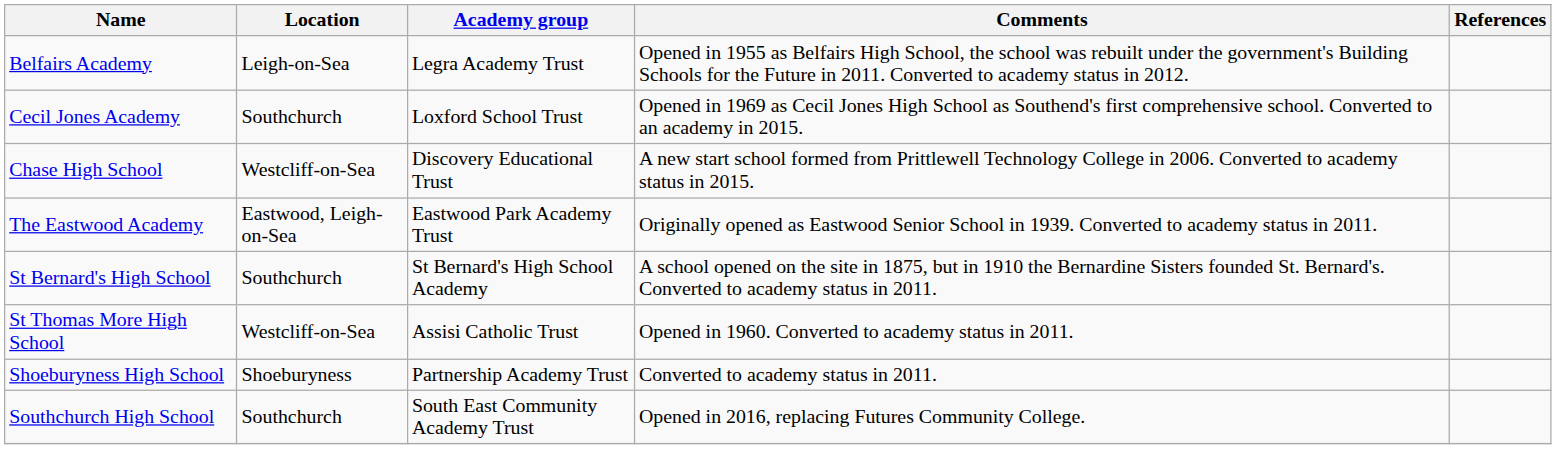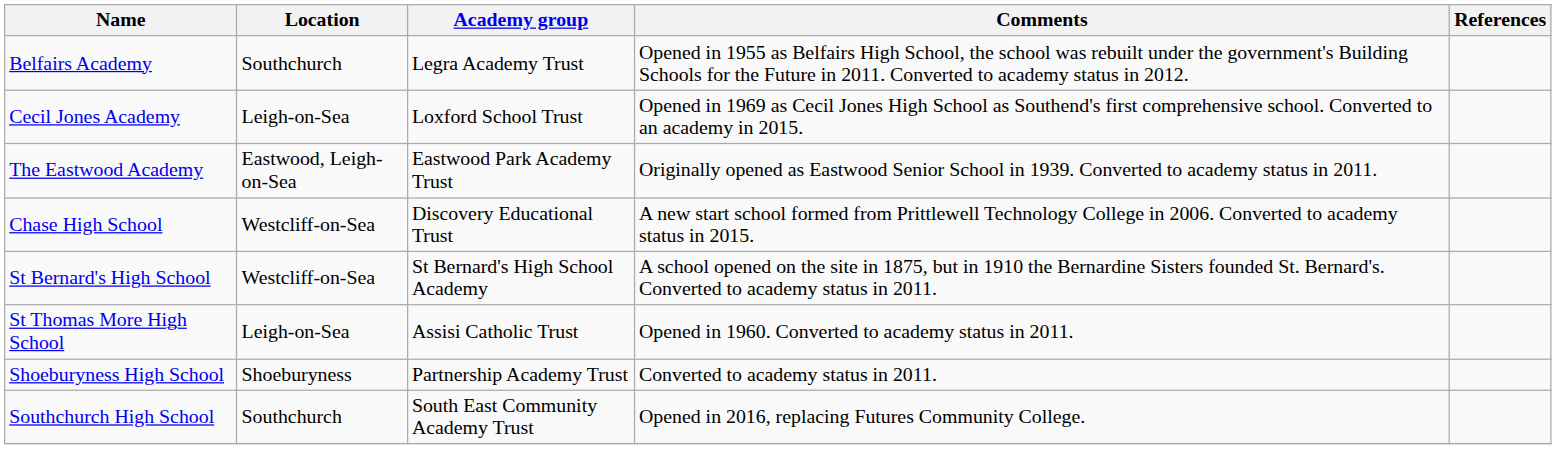 <table class="wikitable sortable">
 <tr>
 <th width=180>Name</th>
 <th width=130>Location</th>
 <th><a href='#'>Academy group</a></th>
 <th class=unsortable>Comments</th>
 <th class=unsortable>References</th>
 </tr>
 <tr>
 <td><a href='#'>Belfairs Academy</a></td>
-<td>Leigh-on-Sea</td>
+<td>Southchurch</td>
 <td>Legra Academy Trust</td>
 <td>Opened in 1955 as Belfairs High School, the school was rebuilt under the government's Building Schools for the Future in 2011. Converted to academy status in 2012.</td>
 <td></td>
 </tr>
 <tr>
 <td><a href='#'>Cecil Jones Academy</a></td>
-<td>Southchurch</td>
+<td>Leigh-on-Sea</td>
 <td>Loxford School Trust</td>
 <td>Opened in 1969 as Cecil Jones High School as Southend's first comprehensive school. Converted to an academy in 2015.</td>
+<td></td>
+</tr>
+<tr>
+<td><a href='#'>The Eastwood Academy</a></td>
+<td>Eastwood, Leigh-on-Sea</td>
+<td>Eastwood Park Academy Trust</td>
+<td>Originally opened as Eastwood Senior School in 1939. Converted to academy status in 2011.</td>
 <td></td>
 </tr>
 <tr>
 <td><a href='#'>Chase High School</a></td>
 <td>Westcliff-on-Sea</td>
 <td>Discovery Educational Trust</td>
 <td>A new start school formed from Prittlewell Technology College in 2006. Converted to academy status in 2015.</td>
 <td></td>
 </tr>
 <tr>
-<td><a href='#'>The Eastwood Academy</a></td>
-<td>Eastwood, Leigh-on-Sea</td>
-<td>Eastwood Park Academy Trust</td>
-<td>Originally opened as Eastwood Senior School in 1939. Converted to academy status in 2011.</td>
-<td></td>
-</tr>
-<tr>
 <td><a href='#'>St Bernard's High School</a></td>
-<td>Southchurch</td>
+<td>Westcliff-on-Sea</td>
 <td>St Bernard's High School Academy</td>
 <td>A school opened on the site in 1875, but in 1910 the Bernardine Sisters founded St. Bernard's. Converted to academy status in 2011.</td>
 <td></td>
 </tr>
 <tr>
 <td><a href='#'>St Thomas More High School</a></td>
-<td>Westcliff-on-Sea</td>
+<td>Leigh-on-Sea</td>
 <td>Assisi Catholic Trust</td>
 <td>Opened in 1960. Converted to academy status in 2011.</td>
 <td></td>
 </tr>
 <tr>
 <td><a href='#'>Shoeburyness High School</a></td>
 <td>Shoeburyness</td>
 <td>Partnership Academy Trust</td>
 <td>Converted to academy status in 2011.</td>
 <td></td>
 </tr>
 <tr>
 <td><a href='#'>Southchurch High School</a></td>
 <td>Southchurch</td>
 <td>South East Community Academy Trust</td>
 <td>Opened in 2016, replacing Futures Community College.</td>
 <td></td>
 </tr>
 <tr>
 </tr>
 </table>
